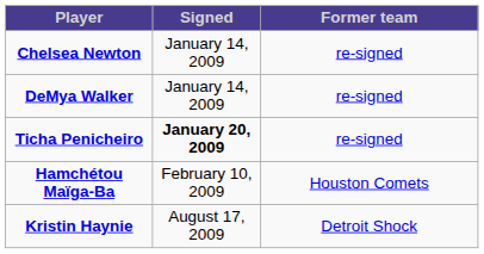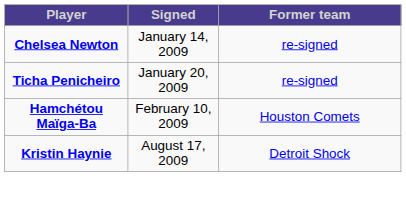 <table class="wikitable" style="text-align: center">
 <tr align="center" bgcolor="#dddddd">
 <td style="background:#483B8D;color:#D3D3D3; width:140px"><strong>Player</strong></td>
 <td style="background:#483B8D;color:#D3D3D3; width:100px"><strong>Signed</strong></td>
 <td style="background:#483B8D;color:#D3D3D3; width:210px"><strong>Former team</strong></td>
 </tr>
 <tr style="height:40px">
 <td><strong><a href='#'>Chelsea Newton</a></strong></td>
 <td>January 14, 2009</td>
 <td><a href='#'>re-signed</a></td>
 </tr>
 <tr style="height:40px">
-<td><strong><a href='#'>DeMya Walker</a></strong></td>
-<td>January 14, 2009</td>
-<td><a href='#'>re-signed</a></td>
-</tr>
-<tr style="height:40px">
 <td><strong><a href='#'>Ticha Penicheiro</a></strong></td>
-<td><strong>January 20, 2009</strong></td>
+<td>January 20, 2009</td>
 <td><a href='#'>re-signed</a></td>
 </tr>
 <tr style="height:40px">
 <td><strong><a href='#'>Hamchétou Maïga-Ba</a></strong></td>
 <td>February 10, 2009</td>
 <td><a href='#'>Houston Comets</a></td>
 </tr>
 <tr style="height:40px">
 <td><strong><a href='#'>Kristin Haynie</a></strong></td>
 <td>August 17, 2009</td>
 <td><a href='#'>Detroit Shock</a></td>
 </tr>
 </table>
